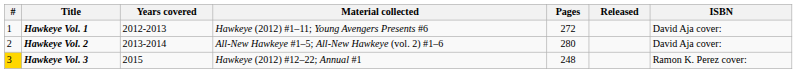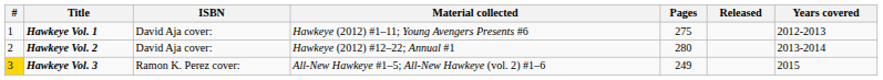 <table class="wikitable sortable" width=99%>
 <tr>
 <th class="unsortable" width=20px>#</th>
 <th>Title</th>
-<th>Years covered</th>
+<th class="unsortable">ISBN</th>
 <th class="unsortable">Material collected</th>
 <th>Pages</th>
 <th>Released</th>
-<th class="unsortable">ISBN</th>
+<th>Years covered</th>
 </tr>
 <tr>
 <td>1</td>
 <td><strong><em>Hawkeye Vol. 1</em></strong></td>
+<td>David Aja cover: </td>
+<td><em>Hawkeye</em> (2012) #1–11; <em>Young Avengers Presents</em> #6</td>
+<td style="text-align: center;">275</td>
+<td></td>
 <td>2012-2013</td>
-<td><em>Hawkeye</em> (2012) #1–11; <em>Young Avengers Presents</em> #6</td>
-<td style="text-align: center;">272</td>
-<td></td>
-<td>David Aja cover: </td>
 </tr>
 <tr>
 <td>2</td>
 <td><strong><em>Hawkeye Vol. 2</em></strong></td>
-<td>2013-2014</td>
-<td><em>All-New Hawkeye</em> #1–5; <em>All-New Hawkeye</em> (vol. 2) #1–6</td>
+<td>David Aja cover: </td>
+<td><em>Hawkeye</em> (2012) #12–22; <em>Annual</em> #1</td>
 <td style="text-align: center;">280</td>
 <td></td>
-<td>David Aja cover: </td>
+<td>2013-2014</td>
 </tr>
 <tr>
 <td style="background: gold;">3</td>
 <td><strong><em>Hawkeye Vol. 3</em></strong></td>
+<td>Ramon K. Perez cover: </td>
+<td><em>All-New Hawkeye</em> #1–5; <em>All-New Hawkeye</em> (vol. 2) #1–6</td>
+<td style="text-align: center;">249</td>
+<td></td>
 <td>2015</td>
-<td><em>Hawkeye</em> (2012) #12–22; <em>Annual</em> #1</td>
-<td style="text-align: center;">248</td>
-<td></td>
-<td>Ramon K. Perez cover: </td>
 </tr>
 </table>
